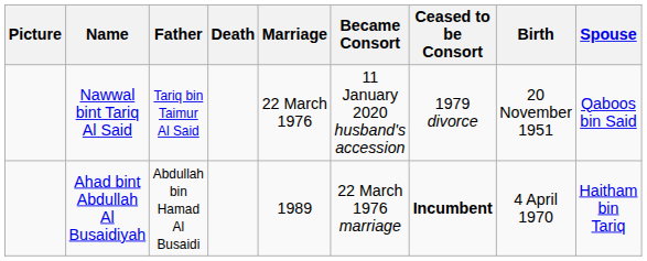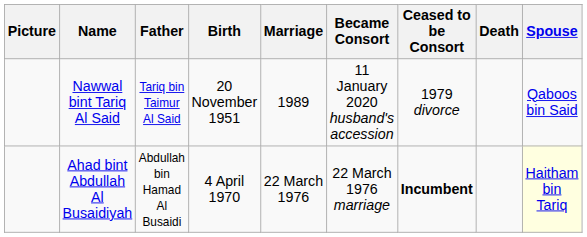 <table width=95% class="wikitable">
 <tr>
 <th width = "10%">Picture</th>
 <th width = "15%">Name</th>
 <th width = "10%">Father</th>
-<th width = "10%">Death</th>
+<th width = "10%">Birth</th>
 <th width = "10%">Marriage</th>
 <th width = "10%">Became Consort</th>
 <th width = "10%">Ceased to be Consort</th>
-<th width = "10%">Birth</th>
+<th width = "10%">Death</th>
 <th width = "10%"><a href='#'>Spouse</a></th>
 </tr>
 <tr>
 <td align="center"></td>
 <td align="center"><a href='#'>Nawwal bint Tariq Al Said</a></td>
 <td align="center"><small><a href='#'>Tariq bin Taimur Al Said</a></small></td>
-<td align="center"></td>
-<td align="center">22 March 1976</td>
+<td align="center">20 November 1951</td>
+<td align="center">1989</td>
 <td align="center">11 January 2020 <br><em>husband's accession</em></td>
 <td align="center">1979<br><em>divorce</em></td>
-<td align="center">20 November 1951</td>
+<td align="center"></td>
 <td align="center"><a href='#'>Qaboos bin Said</a></td>
 </tr>
 <tr>
 <td align="center"></td>
 <td align="center"><a href='#'>Ahad bint Abdullah Al Busaidiyah</a></td>
 <td align="center"><small>Abdullah bin Hamad Al Busaidi</small></td>
-<td align="center"></td>
-<td align="center">1989</td>
+<td align="center">4 April 1970</td>
+<td align="center">22 March 1976</td>
 <td align="center">22 March 1976<br><em>marriage</em></td>
 <td align="center"><strong>Incumbent</strong></td>
-<td align="center">4 April 1970</td>
-<td align="center"><a href='#'>Haitham bin Tariq</a></td>
+<td align="center"></td>
+<td align="center" style="background: lightyellow;"><a href='#'>Haitham bin Tariq</a></td>
 </tr>
 </table>
